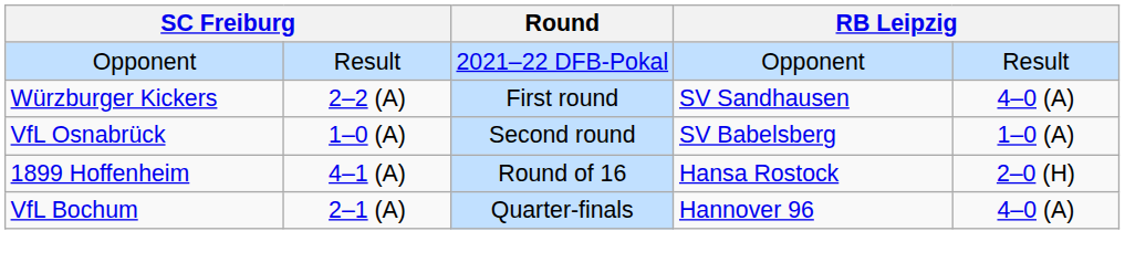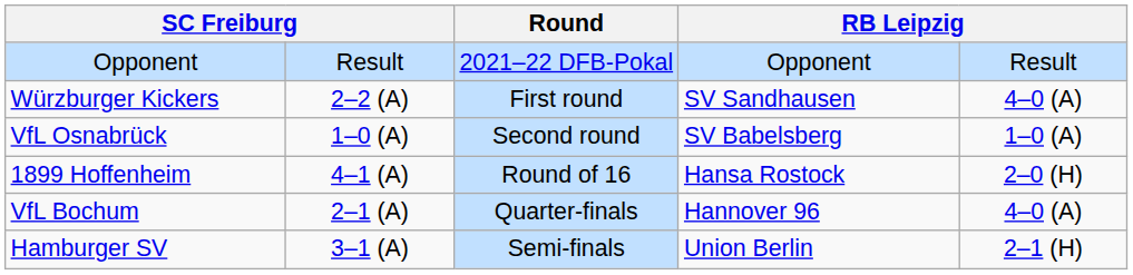 <table class="wikitable" style="text-align:center; white-space:nowrap;">
 <tr>
 <th colspan="2"><a href='#'>SC Freiburg</a></th>
 <th>Round</th>
 <th colspan="2"><a href='#'>RB Leipzig</a></th>
 </tr>
 <tr style="background:#C1E0FF;">
 <td style="width:25%;">Opponent</td>
 <td style="width:15%;">Result</td>
 <td><a href='#'>2021–22 DFB-Pokal</a></td>
 <td style="width:25%;">Opponent</td>
 <td style="width:15%;">Result</td>
 </tr>
 <tr>
 <td style="text-align:left;"><a href='#'>Würzburger Kickers</a></td>
 <td><a href='#'>2–2</a>   (A)</td>
 <td style="background:#C1E0FF;">First round</td>
 <td style="text-align:left;"><a href='#'>SV Sandhausen</a></td>
 <td><a href='#'>4–0</a> (A)</td>
 </tr>
 <tr>
 <td style="text-align:left;"><a href='#'>VfL Osnabrück</a></td>
 <td><a href='#'>1–0</a> (A)</td>
 <td style="background:#C1E0FF;">Second round</td>
 <td style="text-align:left;"><a href='#'>SV Babelsberg</a></td>
 <td><a href='#'>1–0</a> (A)</td>
 </tr>
 <tr>
 <td style="text-align:left;"><a href='#'>1899 Hoffenheim</a></td>
 <td><a href='#'>4–1</a> (A)</td>
 <td style="background:#C1E0FF;">Round of 16</td>
 <td style="text-align:left;"><a href='#'>Hansa Rostock</a></td>
 <td><a href='#'>2–0</a> (H)</td>
 </tr>
 <tr>
 <td style="text-align:left;"><a href='#'>VfL Bochum</a></td>
 <td><a href='#'>2–1</a>  (A)</td>
 <td style="background:#C1E0FF;">Quarter-finals</td>
 <td style="text-align:left;"><a href='#'>Hannover 96</a></td>
 <td><a href='#'>4–0</a> (A)</td>
 </tr>
+<tr>
+<td style="text-align:left;"><a href='#'>Hamburger SV</a></td>
+<td><a href='#'>3–1</a> (A)</td>
+<td style="background:#C1E0FF;">Semi-finals</td>
+<td style="text-align:left;"><a href='#'>Union Berlin</a></td>
+<td><a href='#'>2–1</a> (H)</td>
+</tr>
 </table>
